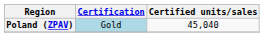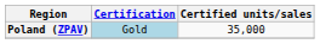 <table class="wikitable sortable plainrowheaders" style="text-align:center">
 <tr>
 <th scope="col">Region</th>
 <th scope="col"><a href='#'>Certification</a></th>
 <th scope="col">Certified units/sales</th>
 </tr>
 <tr>
 <th scope="row">Poland (<a href='#'>ZPAV</a>)</th>
 <td style="background: lightblue;">Gold</td>
-<td>45,040</td>
+<td>35,000</td>
 </tr>
 <tr>
 </tr>
 </table>
